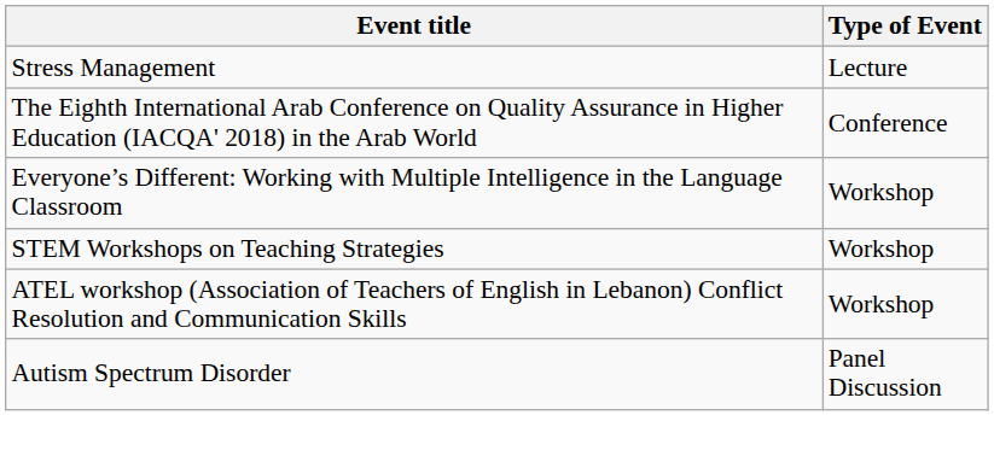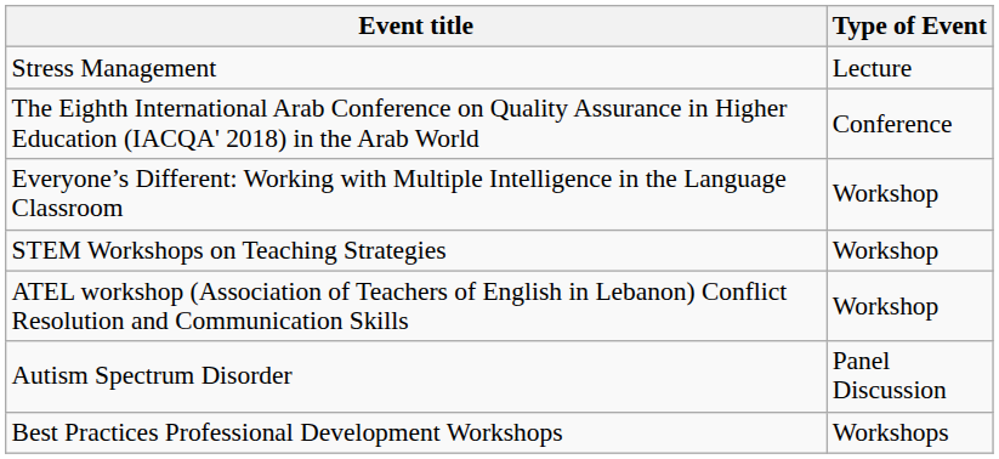 <table class="wikitable">
 <tr>
 <th>Event title</th>
 <th>Type of Event</th>
 </tr>
 <tr>
 <td>Stress Management</td>
 <td>Lecture</td>
 </tr>
 <tr>
 <td>The Eighth International Arab Conference on Quality Assurance in Higher Education (IACQA' 2018) in the Arab World</td>
 <td>Conference</td>
 </tr>
 <tr>
 <td>Everyone’s Different: Working with Multiple Intelligence in the Language Classroom</td>
 <td>Workshop</td>
 </tr>
 <tr>
 <td>STEM Workshops on Teaching Strategies</td>
 <td>Workshop</td>
 </tr>
 <tr>
 <td>ATEL workshop (Association of Teachers of English in Lebanon) Conflict Resolution and Communication Skills </td>
 <td>Workshop</td>
 </tr>
 <tr>
 <td>Autism Spectrum Disorder</td>
 <td>Panel Discussion</td>
 </tr>
+<tr>
+<td>Best Practices Professional Development Workshops</td>
+<td>Workshops</td>
+</tr>
 </table>
